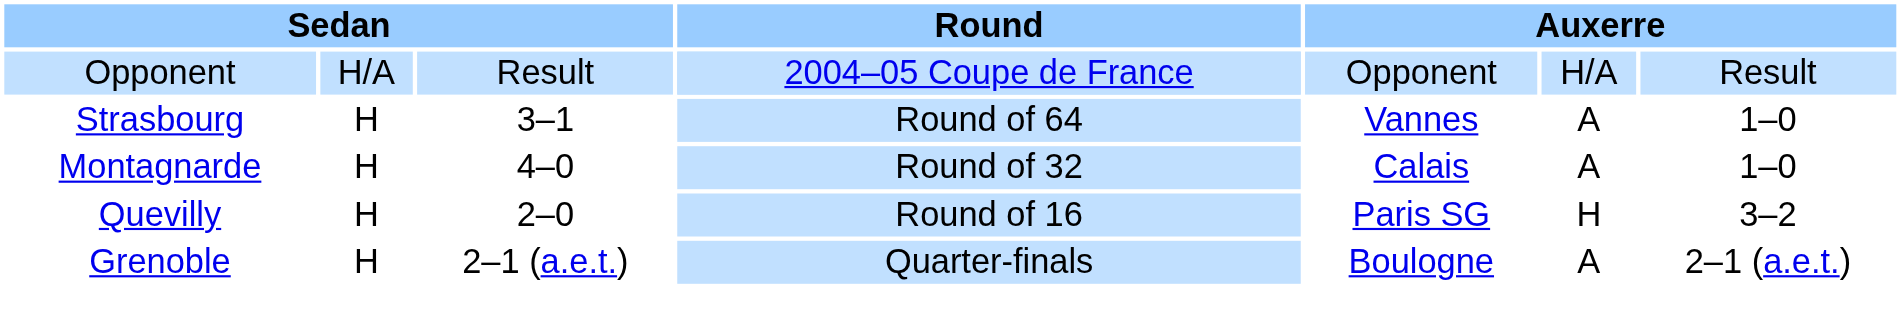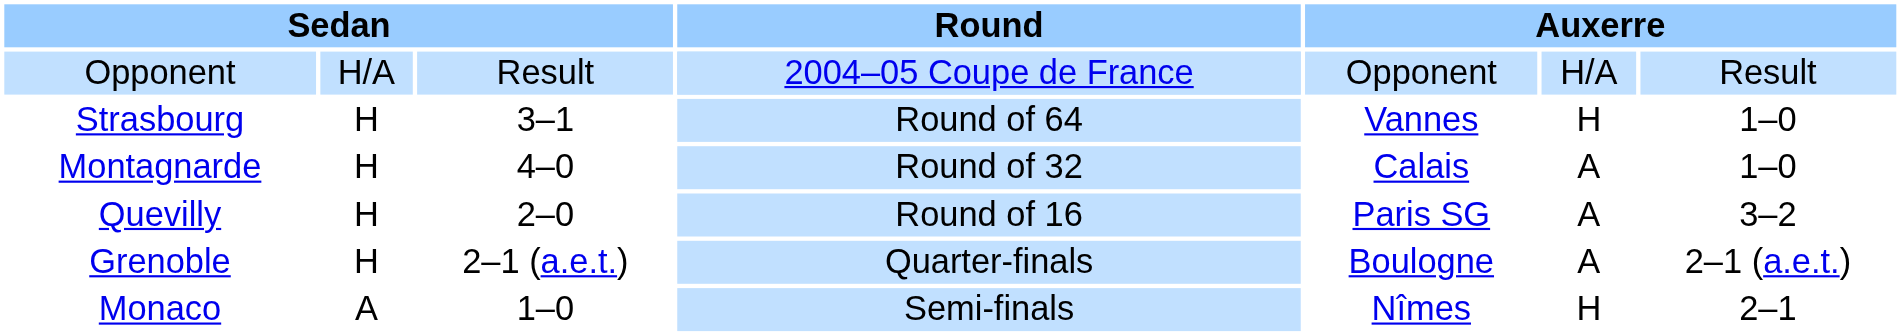 <table width="100%" style="text-align:center">
 <tr valign=top bgcolor=#99ccff>
 <th colspan=3 style="width:1*">Sedan</th>
 <th><strong>Round</strong></th>
 <th colspan=3 style="width:1*">Auxerre</th>
 </tr>
 <tr valign=top bgcolor=#c1e0ff>
 <td>Opponent</td>
 <td>H/A</td>
 <td>Result</td>
 <td bgcolor=#c1e0ff><a href='#'>2004–05 Coupe de France</a></td>
 <td>Opponent</td>
 <td>H/A</td>
 <td>Result</td>
 </tr>
 <tr>
 <td><a href='#'>Strasbourg</a></td>
 <td>H</td>
 <td>3–1</td>
 <td bgcolor=#c1e0ff>Round of 64</td>
 <td><a href='#'>Vannes</a></td>
-<td>A</td>
+<td>H</td>
 <td>1–0</td>
 </tr>
 <tr>
 <td><a href='#'>Montagnarde</a></td>
 <td>H</td>
 <td>4–0</td>
 <td bgcolor=#c1e0ff>Round of 32</td>
 <td><a href='#'>Calais</a></td>
 <td>A</td>
 <td>1–0</td>
 </tr>
 <tr>
 <td><a href='#'>Quevilly</a></td>
 <td>H</td>
 <td>2–0</td>
 <td bgcolor=#c1e0ff>Round of 16</td>
 <td><a href='#'>Paris SG</a></td>
-<td>H</td>
+<td>A</td>
 <td>3–2</td>
 </tr>
 <tr>
 <td><a href='#'>Grenoble</a></td>
 <td>H</td>
 <td>2–1 (<a href='#'>a.e.t.</a>)</td>
 <td bgcolor=#c1e0ff>Quarter-finals</td>
 <td><a href='#'>Boulogne</a></td>
 <td>A</td>
 <td>2–1 (<a href='#'>a.e.t.</a>)</td>
 </tr>
+<tr>
+<td><a href='#'>Monaco</a></td>
+<td>A</td>
+<td>1–0</td>
+<td bgcolor=#c1e0ff>Semi-finals</td>
+<td><a href='#'>Nîmes</a></td>
+<td>H</td>
+<td>2–1</td>
+</tr>
 </table>
